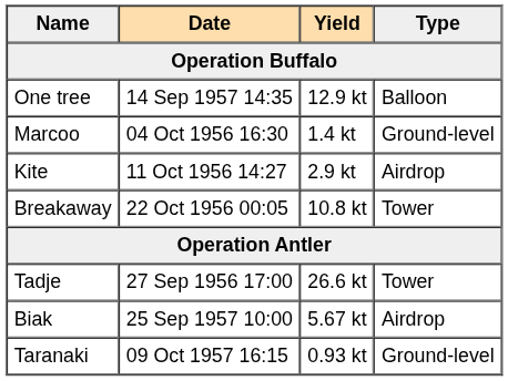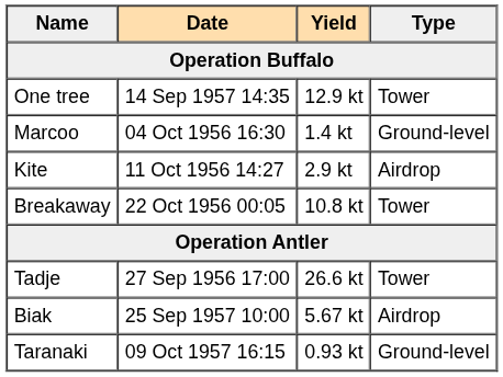 <table border="1" cellpadding="5" cellspacing="0" align="center">
 <tr ---->
 <th style="background:#efefef;">Name</th>
 <th style="background:#ffdead;">Date</th>
 <th style="background:#ffdead;">Yield</th>
 <th style="background:#efefef;">Type</th>
 </tr>
 <tr ---->
 <th style="background:#efefef;" colspan="5">Operation Buffalo</th>
 </tr>
 <tr ---->
 <td>One tree</td>
 <td>14 Sep 1957 14:35</td>
 <td>12.9 kt</td>
-<td>Balloon</td>
+<td>Tower</td>
 </tr>
 <tr ---->
 <td>Marcoo</td>
 <td>04 Oct 1956 16:30</td>
 <td>1.4 kt</td>
 <td>Ground-level</td>
 </tr>
 <tr ---->
 <td>Kite</td>
 <td>11 Oct 1956 14:27</td>
 <td>2.9 kt</td>
 <td>Airdrop</td>
 </tr>
 <tr ---->
 <td>Breakaway</td>
 <td>22 Oct 1956 00:05</td>
 <td>10.8 kt</td>
 <td>Tower</td>
 </tr>
 <tr ---->
 <th style="background:#efefef;" colspan="5">Operation Antler</th>
 </tr>
 <tr ---->
 <td>Tadje</td>
 <td>27 Sep 1956 17:00</td>
 <td>26.6 kt</td>
 <td>Tower</td>
 </tr>
 <tr ---->
 <td>Biak</td>
 <td>25 Sep 1957 10:00</td>
 <td>5.67 kt</td>
 <td>Airdrop</td>
 </tr>
 <tr ---->
 <td>Taranaki</td>
 <td>09 Oct 1957 16:15</td>
 <td>0.93 kt</td>
 <td>Ground-level</td>
 </tr>
 </table>
